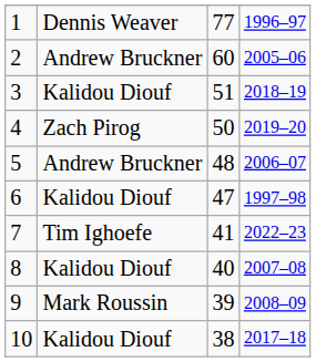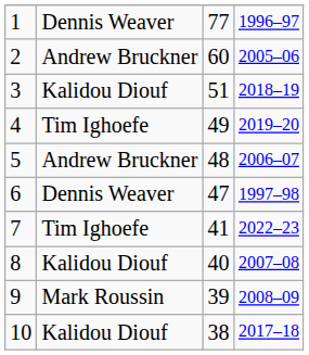 <table class="wikitable">
 <tr>
 </tr>
 <tr>
 <td>1</td>
 <td>Dennis Weaver</td>
 <td>77</td>
 <td style="font-size:80%;"><a href='#'>1996–97</a></td>
 </tr>
 <tr>
 <td>2</td>
 <td>Andrew Bruckner</td>
 <td>60</td>
 <td style="font-size:80%;"><a href='#'>2005–06</a></td>
 </tr>
 <tr>
 <td>3</td>
 <td>Kalidou Diouf</td>
 <td>51</td>
 <td style="font-size:80%;"><a href='#'>2018–19</a></td>
 </tr>
 <tr>
 <td>4</td>
-<td>Zach Pirog</td>
-<td>50</td>
+<td>Tim Ighoefe</td>
+<td>49</td>
 <td style="font-size:80%;"><a href='#'>2019–20</a></td>
 </tr>
 <tr>
 <td>5</td>
 <td>Andrew Bruckner</td>
 <td>48</td>
 <td style="font-size:80%;"><a href='#'>2006–07</a></td>
 </tr>
 <tr>
 <td>6</td>
-<td>Kalidou Diouf</td>
+<td>Dennis Weaver</td>
 <td>47</td>
 <td style="font-size:80%;"><a href='#'>1997–98</a></td>
 </tr>
 <tr>
 <td>7</td>
 <td>Tim Ighoefe</td>
 <td>41</td>
 <td style="font-size:80%;"><a href='#'>2022–23</a></td>
 </tr>
 <tr>
 <td>8</td>
 <td>Kalidou Diouf</td>
 <td>40</td>
 <td style="font-size:80%;"><a href='#'>2007–08</a></td>
 </tr>
 <tr>
 <td>9</td>
 <td>Mark Roussin</td>
 <td>39</td>
 <td style="font-size:80%;"><a href='#'>2008–09</a></td>
 </tr>
 <tr>
 <td>10</td>
 <td>Kalidou Diouf</td>
 <td>38</td>
 <td style="font-size:80%;"><a href='#'>2017–18</a></td>
 </tr>
 </table>
